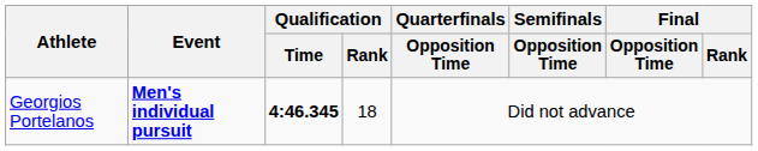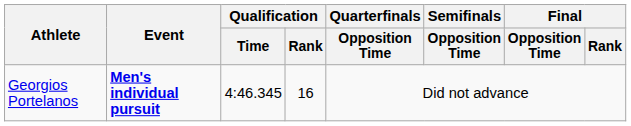 <table class="wikitable" style="font-size:90%">
 <tr>
 <th rowspan=2>Athlete</th>
 <th rowspan=2>Event</th>
 <th colspan=2>Qualification</th>
 <th>Quarterfinals</th>
 <th>Semifinals</th>
 <th colspan=2>Final</th>
 </tr>
 <tr style="font-size:95%">
 <th>Time</th>
 <th>Rank</th>
 <th>Opposition<br>Time</th>
 <th>Opposition<br>Time</th>
 <th>Opposition<br>Time</th>
 <th>Rank</th>
 </tr>
 <tr align=center>
 <td align=left><a href='#'>Georgios Portelanos</a></td>
 <td align=left><strong><a href='#'>Men's individual pursuit</a></strong></td>
-<td><strong>4:46.345</strong></td>
-<td>18</td>
+<td>4:46.345</td>
+<td>16</td>
 <td colspan=4>Did not advance</td>
 </tr>
 </table>
